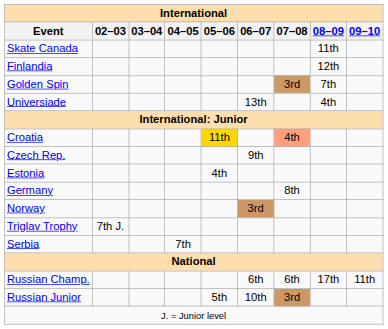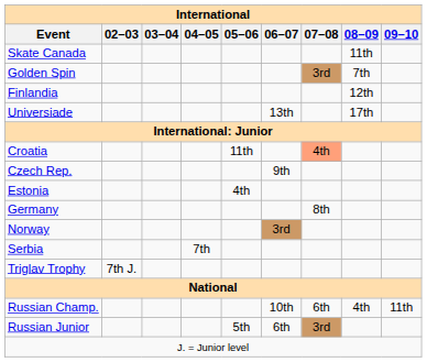 <table class="wikitable" style="text-align:center">
 <tr>
 <th style="background-color: #ffdead; " colspan=9 align=center>International</th>
 </tr>
 <tr>
 <th>Event</th>
 <th>02–03</th>
 <th>03–04</th>
 <th>04–05</th>
 <th>05–06</th>
 <th>06–07</th>
 <th>07–08</th>
 <th><a href='#'>08–09</a></th>
 <th><a href='#'>09–10</a></th>
 </tr>
 <tr>
 <td align=left> <a href='#'>Skate Canada</a></td>
 <td></td>
 <td></td>
 <td></td>
 <td></td>
 <td></td>
 <td></td>
 <td>11th</td>
 <td></td>
 </tr>
 <tr>
+<td align=left><a href='#'>Golden Spin</a></td>
+<td></td>
+<td></td>
+<td></td>
+<td></td>
+<td></td>
+<td bgcolor=cc9966>3rd</td>
+<td>7th</td>
+<td></td>
+</tr>
+<tr>
 <td align=left><a href='#'>Finlandia</a></td>
 <td></td>
 <td></td>
 <td></td>
 <td></td>
 <td></td>
 <td></td>
 <td>12th</td>
 <td></td>
 </tr>
 <tr>
-<td align=left><a href='#'>Golden Spin</a></td>
-<td></td>
-<td></td>
-<td></td>
-<td></td>
-<td></td>
-<td bgcolor=cc9966>3rd</td>
-<td>7th</td>
-<td></td>
-</tr>
-<tr>
 <td align=left><a href='#'>Universiade</a></td>
 <td></td>
 <td></td>
 <td></td>
 <td></td>
 <td>13th</td>
 <td></td>
-<td>4th</td>
+<td>17th</td>
 <td></td>
 </tr>
 <tr>
 <th style="background-color: #ffdead; " colspan=9 align=center>International: Junior</th>
 </tr>
 <tr>
 <td align=left> <a href='#'>Croatia</a></td>
 <td></td>
 <td></td>
 <td></td>
-<td style="background: gold;">11th</td>
+<td>11th</td>
 <td></td>
 <td style="background: lightsalmon;">4th</td>
 <td></td>
 <td></td>
 </tr>
 <tr>
 <td align=left> <a href='#'>Czech Rep.</a></td>
 <td></td>
 <td></td>
 <td></td>
 <td></td>
 <td>9th</td>
 <td></td>
 <td></td>
 <td></td>
 </tr>
 <tr>
 <td align=left> <a href='#'>Estonia</a></td>
 <td></td>
 <td></td>
 <td></td>
 <td>4th</td>
 <td></td>
 <td></td>
 <td></td>
 <td></td>
 </tr>
 <tr>
 <td align=left> <a href='#'>Germany</a></td>
 <td></td>
 <td></td>
 <td></td>
 <td></td>
 <td></td>
 <td>8th</td>
 <td></td>
 <td></td>
 </tr>
 <tr>
 <td align=left> <a href='#'>Norway</a></td>
 <td></td>
 <td></td>
 <td></td>
 <td></td>
 <td bgcolor=cc9966>3rd</td>
 <td></td>
 <td></td>
 <td></td>
 </tr>
 <tr>
-<td align=left><a href='#'>Triglav Trophy</a></td>
-<td>7th J.</td>
+<td align=left> <a href='#'>Serbia</a></td>
 <td></td>
 <td></td>
+<td>7th</td>
 <td></td>
 <td></td>
 <td></td>
 <td></td>
 <td></td>
 </tr>
 <tr>
-<td align=left> <a href='#'>Serbia</a></td>
+<td align=left><a href='#'>Triglav Trophy</a></td>
+<td>7th J.</td>
 <td></td>
 <td></td>
-<td>7th</td>
 <td></td>
 <td></td>
 <td></td>
 <td></td>
 <td></td>
 </tr>
 <tr>
 <th style="background-color: #ffdead; " colspan=9 align=center>National</th>
 </tr>
 <tr>
 <td align=left><a href='#'>Russian Champ.</a></td>
 <td></td>
 <td></td>
 <td></td>
 <td></td>
+<td>10th</td>
 <td>6th</td>
-<td>6th</td>
-<td>17th</td>
+<td>4th</td>
 <td>11th</td>
 </tr>
 <tr>
 <td align=left><a href='#'>Russian Junior</a></td>
 <td></td>
 <td></td>
 <td></td>
 <td>5th</td>
-<td>10th</td>
+<td>6th</td>
 <td bgcolor=cc9966>3rd</td>
 <td></td>
 <td></td>
 </tr>
 <tr>
 <td colspan=9 align=center><small> J. = Junior level </small></td>
 </tr>
 </table>
